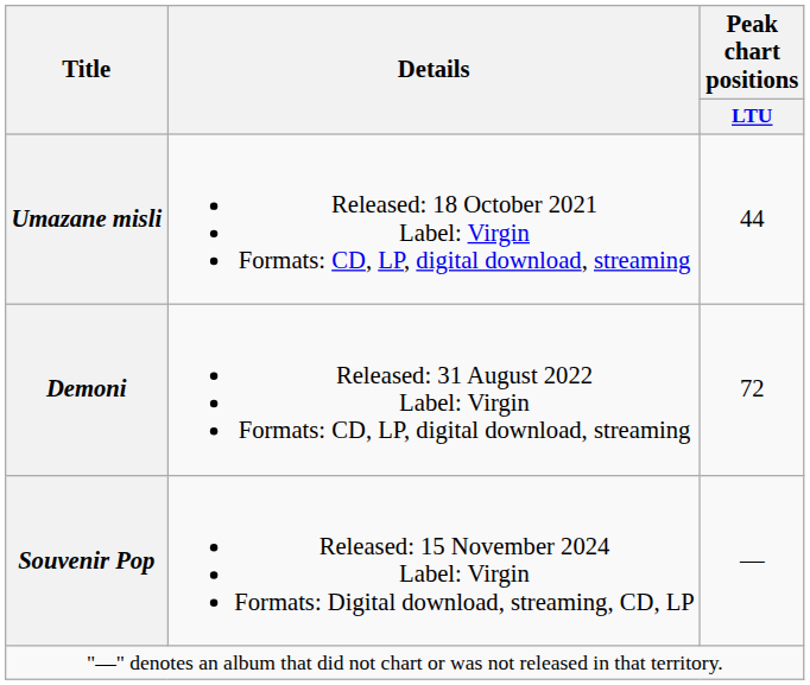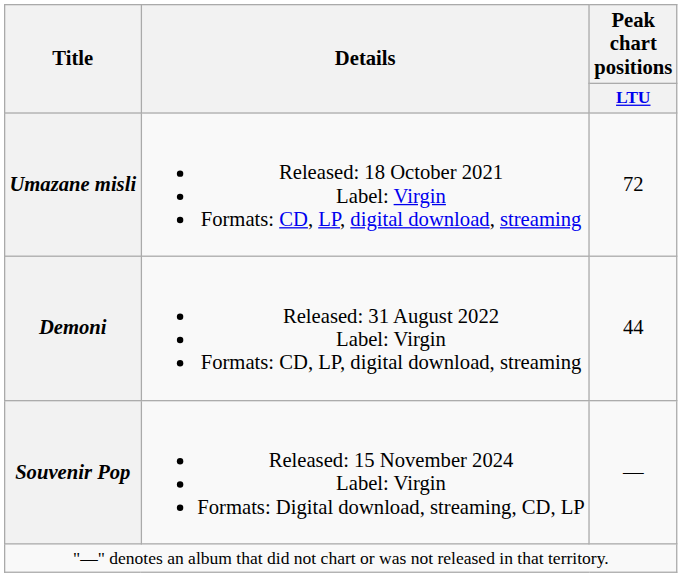 <table class="wikitable plainrowheaders" style="text-align:center;" border="1">
 <tr>
 <th scope="col" rowspan="2">Title</th>
 <th scope="col" rowspan="2">Details</th>
 <th scope="col" colspan="1">Peak chart positions</th>
 </tr>
 <tr>
 <th style="width:3em;font-size:85%;"><a href='#'>LTU</a><br></th>
 </tr>
 <tr>
 <th scope="row"><em>Umazane misli</em></th>
 <td><br><ul><li>Released: 18 October 2021</li><li>Label: <a href='#'>Virgin</a></li><li>Formats: <a href='#'>CD</a>, <a href='#'>LP</a>, <a href='#'>digital download</a>, <a href='#'>streaming</a></li></ul></td>
-<td>44</td>
+<td>72</td>
 </tr>
 <tr>
 <th scope="row"><em>Demoni</em></th>
 <td><br><ul><li>Released: 31 August 2022</li><li>Label: Virgin</li><li>Formats: CD, LP, digital download, streaming</li></ul></td>
-<td>72</td>
+<td>44</td>
 </tr>
 <tr>
 <th scope="row"><em>Souvenir Pop</em></th>
 <td><br><ul><li>Released: 15 November 2024</li><li>Label: Virgin</li><li>Formats: Digital download, streaming, CD, LP</li></ul></td>
 <td>—</td>
 </tr>
 <tr>
 <td colspan="4" style="font-size:85%">"—" denotes an album that did not chart or was not released in that territory.</td>
 </tr>
 </table>
